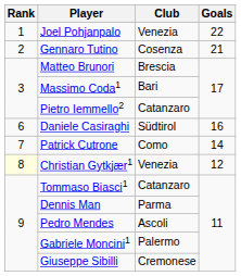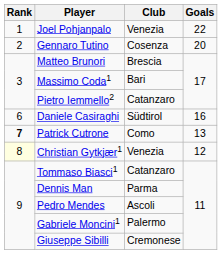 <table class="wikitable" style="text-align:center">
 <tr>
 <th>Rank</th>
 <th>Player</th>
 <th>Club</th>
 <th>Goals</th>
 </tr>
 <tr>
 <td>1</td>
 <td align="left"> <a href='#'>Joel Pohjanpalo</a></td>
 <td align="left">Venezia</td>
 <td>22</td>
 </tr>
 <tr>
 <td>2</td>
 <td align="left"> <a href='#'>Gennaro Tutino</a></td>
 <td align="left">Cosenza</td>
-<td>21</td>
+<td>20</td>
 </tr>
 <tr>
 <td rowspan="3">3</td>
 <td align="left"> <a href='#'>Matteo Brunori</a></td>
 <td align="left">Brescia</td>
 <td rowspan="3">17</td>
 </tr>
 <tr>
 <td align="left"> <a href='#'>Massimo Coda</a><sup>1</sup></td>
 <td align="left">Bari</td>
 </tr>
 <tr>
 <td align="left"> <a href='#'>Pietro Iemmello</a><sup>2</sup></td>
 <td align="left">Catanzaro</td>
 </tr>
 <tr>
 <td>6</td>
 <td align="left"> <a href='#'>Daniele Casiraghi</a></td>
 <td align="left">Südtirol</td>
 <td>16</td>
 </tr>
 <tr>
-<td>7</td>
+<td><strong>7</strong></td>
 <td align="left"> <a href='#'>Patrick Cutrone</a></td>
 <td align="left">Como</td>
-<td>14</td>
+<td>13</td>
 </tr>
 <tr>
 <td style="background: lightyellow;">8</td>
 <td align="left"> <a href='#'>Christian Gytkjær</a><sup>1</sup></td>
 <td align="left">Venezia</td>
 <td>12</td>
 </tr>
 <tr>
 <td rowspan="5">9</td>
 <td align="left"> <a href='#'>Tommaso Biasci</a><sup>1</sup></td>
 <td align="left">Catanzaro</td>
 <td rowspan="5">11</td>
 </tr>
 <tr>
 <td align="left"> <a href='#'>Dennis Man</a></td>
 <td align="left">Parma</td>
 </tr>
 <tr>
 <td align="left"> <a href='#'>Pedro Mendes</a></td>
 <td align="left">Ascoli</td>
 </tr>
 <tr>
 <td align="left"> <a href='#'>Gabriele Moncini</a><sup>1</sup></td>
 <td align="left">Palermo</td>
 </tr>
 <tr>
 <td align="left"> <a href='#'>Giuseppe Sibilli</a></td>
 <td align="left">Cremonese</td>
 </tr>
 </table>
